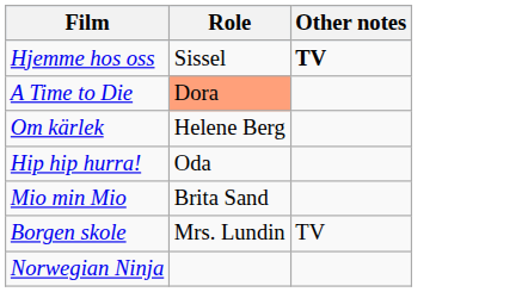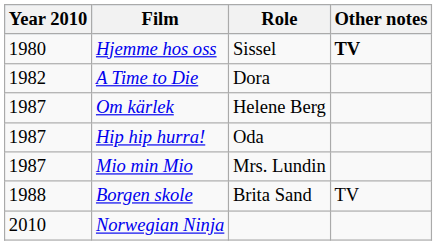 <table class="wikitable">
 <tr style="background:#b0c4de; text-align:center;">
+<th>Year 2010</th>
 <th>Film</th>
 <th>Role</th>
 <th>Other notes</th>
 </tr>
 <tr>
+<td>1980</td>
 <td><em><a href='#'>Hjemme hos oss</a></em></td>
 <td>Sissel</td>
 <td><strong>TV</strong></td>
 </tr>
 <tr>
+<td>1982</td>
 <td><em><a href='#'>A Time to Die</a></em></td>
-<td style="background: lightsalmon;">Dora</td>
+<td>Dora</td>
 <td></td>
 </tr>
 <tr>
+<td>1987</td>
 <td><em><a href='#'>Om kärlek</a></em></td>
 <td>Helene Berg</td>
 <td></td>
 </tr>
 <tr>
+<td>1987</td>
 <td><em><a href='#'>Hip hip hurra!</a></em></td>
 <td>Oda</td>
 <td></td>
 </tr>
 <tr>
+<td>1987</td>
 <td><em><a href='#'>Mio min Mio</a></em></td>
-<td>Brita Sand</td>
+<td>Mrs. Lundin</td>
 <td></td>
 </tr>
 <tr>
+<td>1988</td>
 <td><em><a href='#'>Borgen skole</a></em></td>
-<td>Mrs. Lundin</td>
+<td>Brita Sand</td>
 <td>TV</td>
 </tr>
 <tr>
+<td>2010</td>
 <td><em><a href='#'>Norwegian Ninja</a></em></td>
 <td></td>
 <td></td>
 </tr>
 </table>
